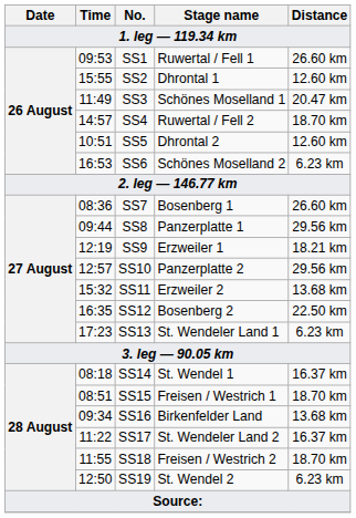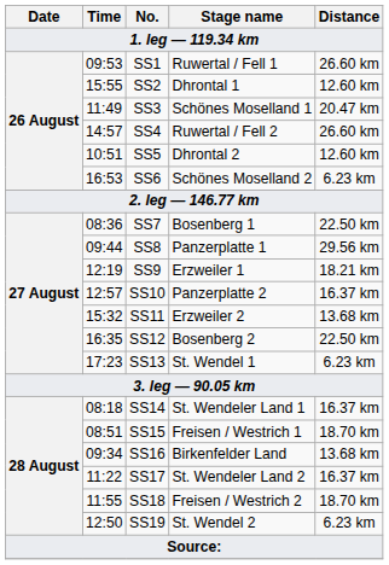 <table class="wikitable" style="font-size: 85%;">
 <tr>
 <th>Date</th>
 <th>Time</th>
 <th>No.</th>
 <th>Stage name</th>
 <th>Distance</th>
 </tr>
 <tr>
 <td style="background-color:#EAECF0; text-align:center" colspan="5"><strong><em>1. leg — 119.34 km</em></strong></td>
 </tr>
 <tr>
 <th rowspan="6">26 August</th>
 <td align="center">09:53</td>
 <td align="center">SS1</td>
 <td>Ruwertal / Fell 1</td>
 <td align="center">26.60 km</td>
 </tr>
 <tr>
 <td align="center">15:55</td>
 <td align="center">SS2</td>
 <td>Dhrontal 1</td>
 <td align="center">12.60 km</td>
 </tr>
 <tr>
 <td align="center">11:49</td>
 <td align="center">SS3</td>
 <td>Schönes Moselland 1</td>
 <td align="center">20.47 km</td>
 </tr>
 <tr>
 <td align="center">14:57</td>
 <td align="center">SS4</td>
 <td>Ruwertal / Fell 2</td>
-<td align="center">18.70 km</td>
+<td align="center">26.60 km</td>
 </tr>
 <tr>
 <td align="center">10:51</td>
 <td align="center">SS5</td>
 <td>Dhrontal 2</td>
 <td align="center">12.60 km</td>
 </tr>
 <tr>
 <td align="center">16:53</td>
 <td align="center">SS6</td>
 <td>Schönes Moselland 2</td>
 <td align="center">6.23 km</td>
 </tr>
 <tr>
 <td style="background-color:#EAECF0; text-align:center" colspan="5"><strong><em>2. leg — 146.77 km</em></strong></td>
 </tr>
 <tr>
 <th rowspan="7">27 August</th>
 <td align="center">08:36</td>
 <td align="center">SS7</td>
 <td>Bosenberg 1</td>
-<td align="center">26.60 km</td>
+<td align="center">22.50 km</td>
 </tr>
 <tr>
 <td align="center">09:44</td>
 <td align="center">SS8</td>
 <td>Panzerplatte 1</td>
 <td align="center">29.56 km</td>
 </tr>
 <tr>
 <td align="center">12:19</td>
 <td align="center">SS9</td>
 <td>Erzweiler 1</td>
 <td align="center">18.21 km</td>
 </tr>
 <tr>
 <td align="center">12:57</td>
 <td align="center">SS10</td>
 <td>Panzerplatte 2</td>
-<td align="center">29.56 km</td>
+<td align="center">16.37 km</td>
 </tr>
 <tr>
 <td align="center">15:32</td>
 <td align="center">SS11</td>
 <td>Erzweiler 2</td>
 <td align="center">13.68 km</td>
 </tr>
 <tr>
 <td align="center">16:35</td>
 <td align="center">SS12</td>
 <td>Bosenberg 2</td>
 <td align="center">22.50 km</td>
 </tr>
 <tr>
 <td align="center">17:23</td>
 <td align="center">SS13</td>
-<td>St. Wendeler Land 1</td>
+<td>St. Wendel 1</td>
 <td align="center">6.23 km</td>
 </tr>
 <tr>
 <td style="background-color:#EAECF0; text-align:center" colspan="5"><strong><em>3. leg — 90.05 km</em></strong></td>
 </tr>
 <tr>
 <th rowspan="6">28 August</th>
 <td align="center">08:18</td>
 <td align="center">SS14</td>
-<td>St. Wendel 1</td>
+<td>St. Wendeler Land 1</td>
 <td align="center">16.37 km</td>
 </tr>
 <tr>
 <td align="center">08:51</td>
 <td align="center">SS15</td>
 <td>Freisen / Westrich 1</td>
 <td align="center">18.70 km</td>
 </tr>
 <tr>
 <td align="center">09:34</td>
 <td align="center">SS16</td>
 <td>Birkenfelder Land</td>
 <td align="center">13.68 km</td>
 </tr>
 <tr>
 <td align="center">11:22</td>
 <td align="center">SS17</td>
 <td>St. Wendeler Land 2</td>
 <td align="center">16.37 km</td>
 </tr>
 <tr>
 <td align="center">11:55</td>
 <td align="center">SS18</td>
 <td>Freisen / Westrich 2</td>
 <td align="center">18.70 km</td>
 </tr>
 <tr>
 <td align="center">12:50</td>
 <td align="center">SS19</td>
 <td>St. Wendel 2</td>
 <td align="center">6.23 km</td>
 </tr>
 <tr>
 <td style="background-color:#EAECF0; text-align:center" colspan="5"><strong>Source:</strong></td>
 </tr>
 <tr>
 </tr>
 </table>
